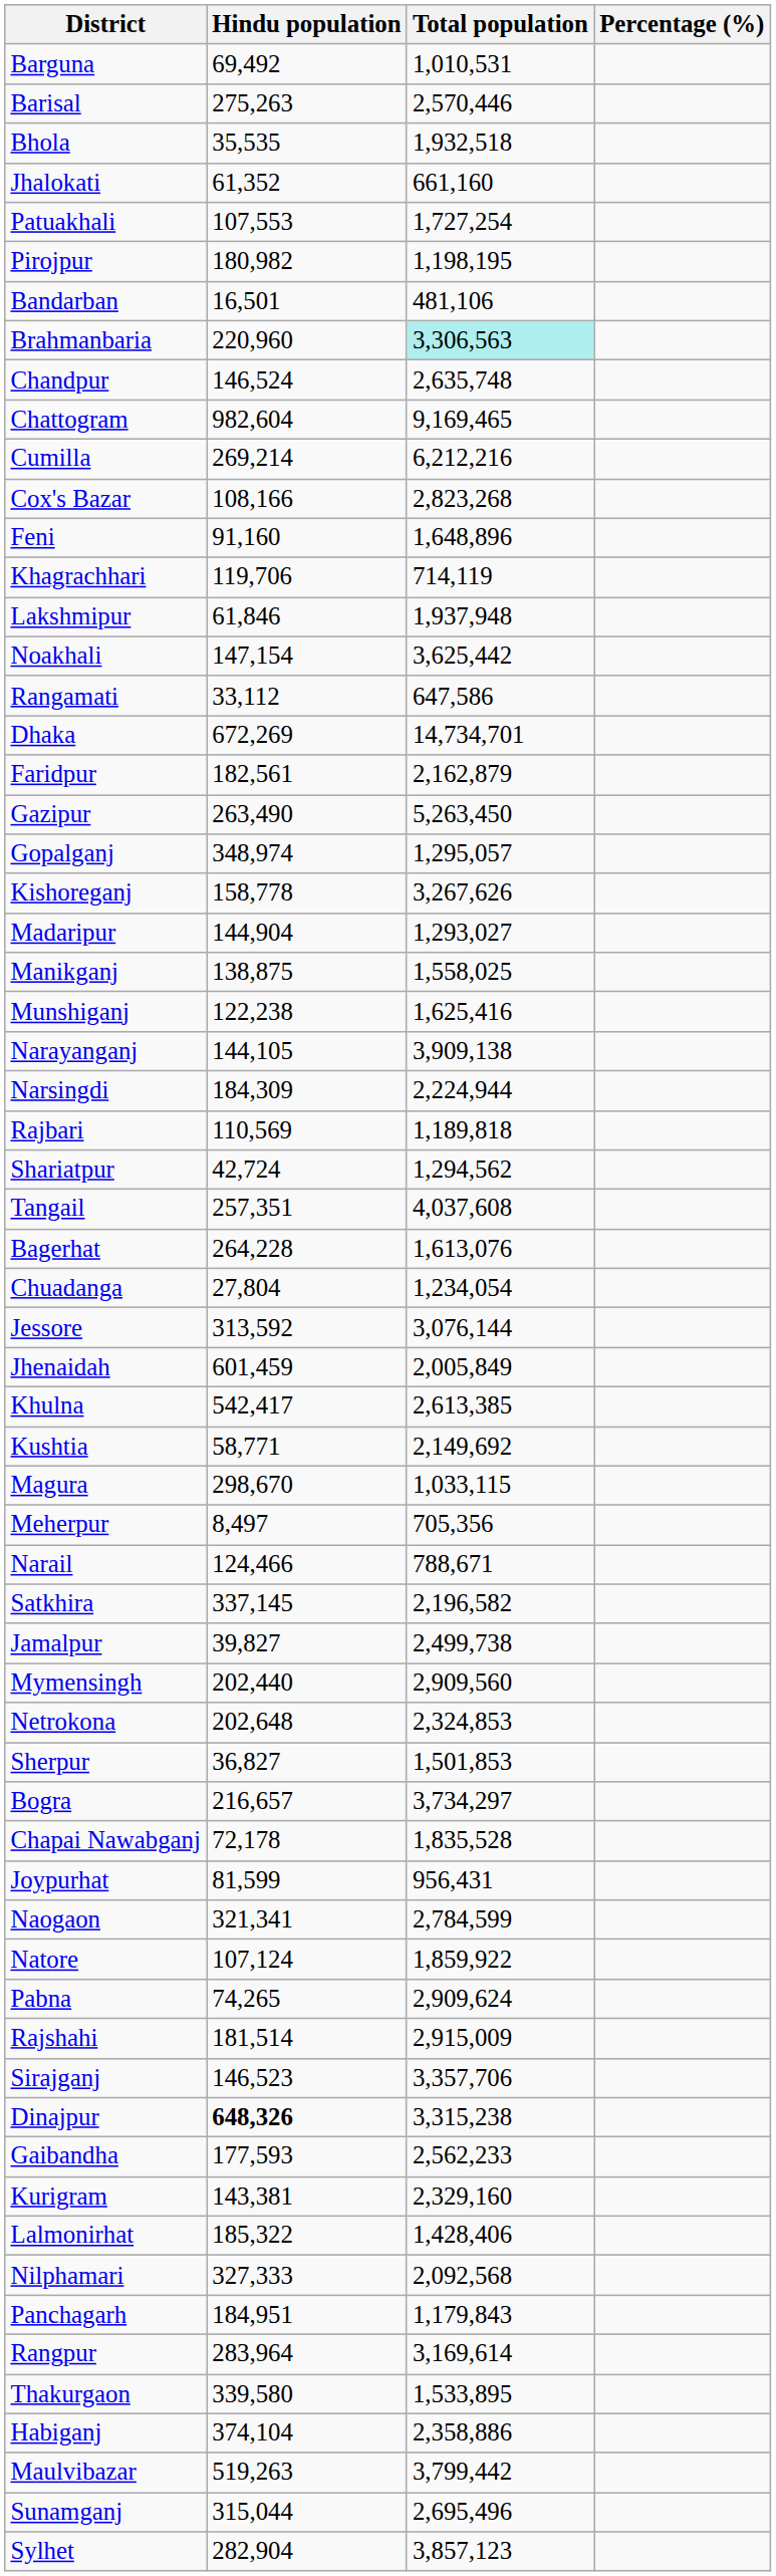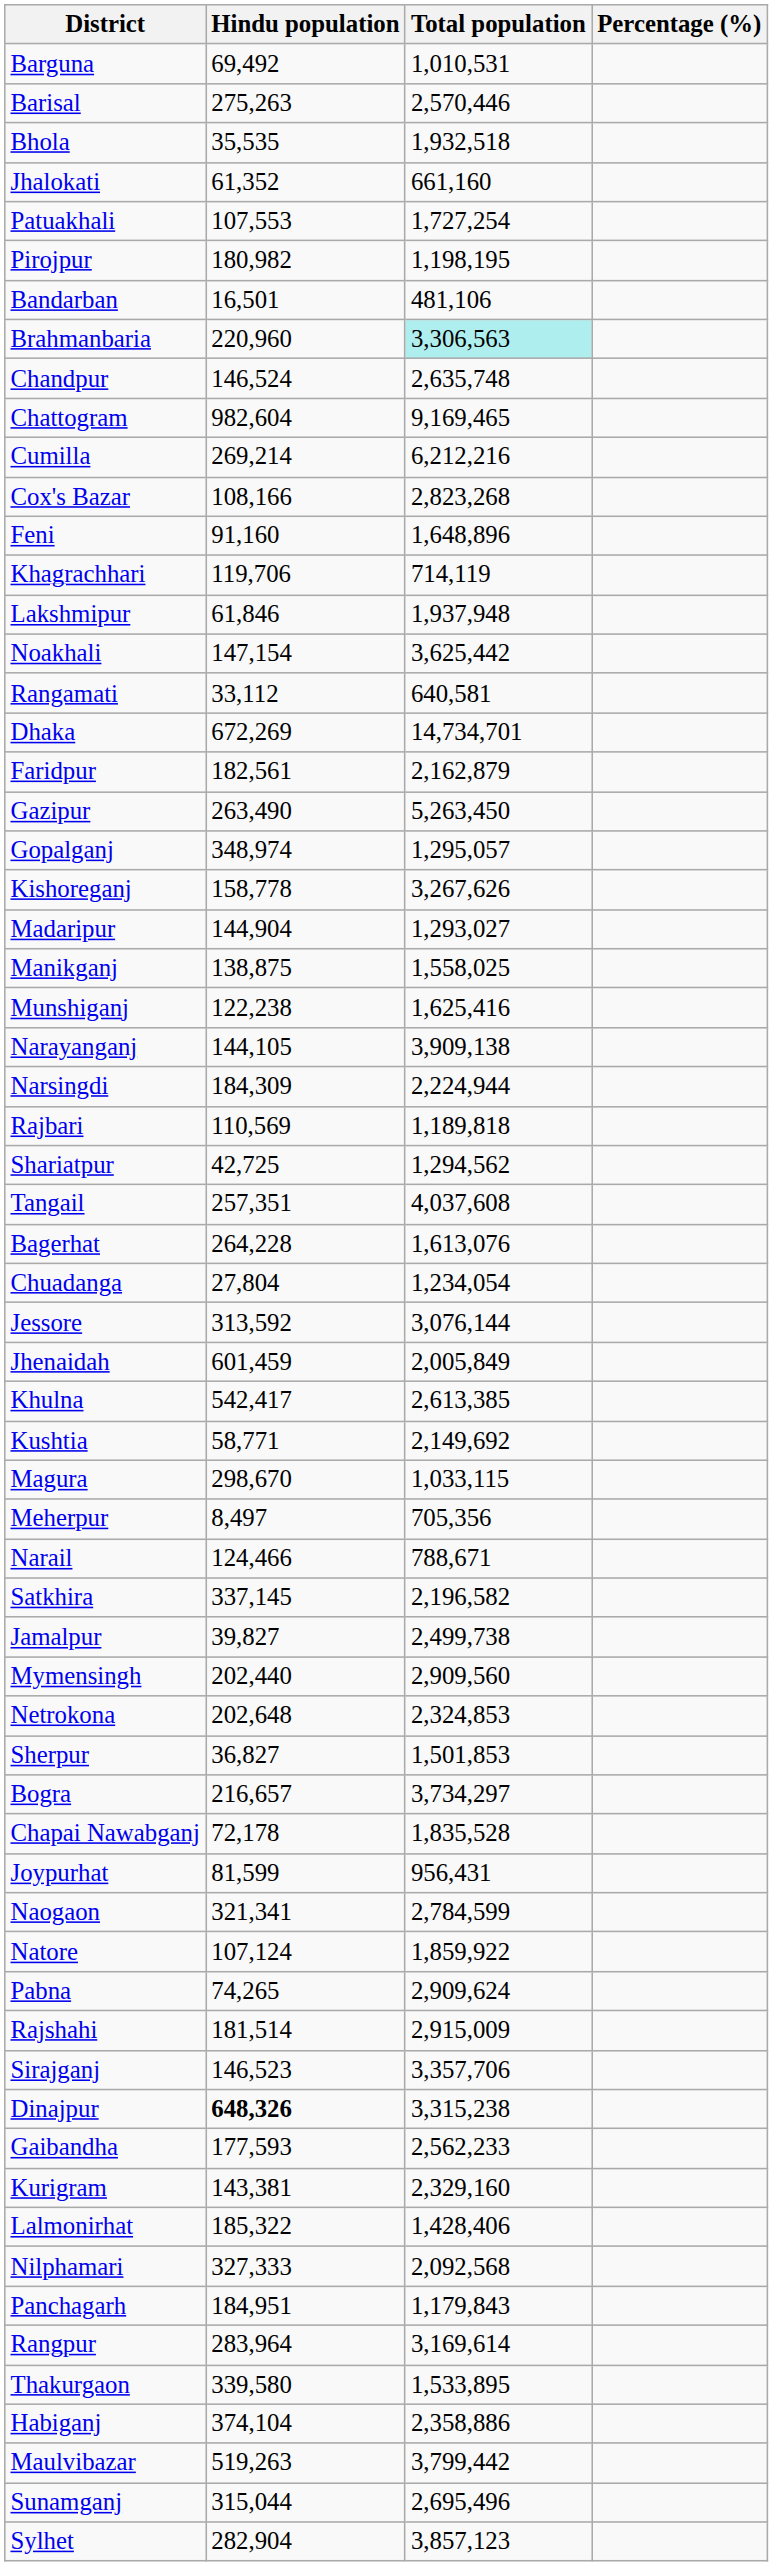 <table class="wikitable sortable">
 <tr>
 <th>District</th>
 <th>Hindu population</th>
 <th>Total population</th>
 <th>Percentage (%)</th>
 </tr>
 <tr>
 <td><a href='#'>Barguna</a></td>
 <td>69,492</td>
 <td>1,010,531</td>
 <td></td>
 </tr>
 <tr>
 <td><a href='#'>Barisal</a></td>
 <td>275,263</td>
 <td>2,570,446</td>
 <td></td>
 </tr>
 <tr>
 <td><a href='#'>Bhola</a></td>
 <td>35,535</td>
 <td>1,932,518</td>
 <td></td>
 </tr>
 <tr>
 <td><a href='#'>Jhalokati</a></td>
 <td>61,352</td>
 <td>661,160</td>
 <td></td>
 </tr>
 <tr>
 <td><a href='#'>Patuakhali</a></td>
 <td>107,553</td>
 <td>1,727,254</td>
 <td></td>
 </tr>
 <tr>
 <td><a href='#'>Pirojpur</a></td>
 <td>180,982</td>
 <td>1,198,195</td>
 <td></td>
 </tr>
 <tr>
 <td><a href='#'>Bandarban</a></td>
 <td>16,501</td>
 <td>481,106</td>
 <td></td>
 </tr>
 <tr>
 <td><a href='#'>Brahmanbaria</a></td>
 <td>220,960</td>
 <td style="background: paleturquoise;">3,306,563</td>
 <td></td>
 </tr>
 <tr>
 <td><a href='#'>Chandpur</a></td>
 <td>146,524</td>
 <td>2,635,748</td>
 <td></td>
 </tr>
 <tr>
 <td><a href='#'>Chattogram</a></td>
 <td>982,604</td>
 <td>9,169,465</td>
 <td></td>
 </tr>
 <tr>
 <td><a href='#'>Cumilla</a></td>
 <td>269,214</td>
 <td>6,212,216</td>
 <td></td>
 </tr>
 <tr>
 <td><a href='#'>Cox's Bazar</a></td>
 <td>108,166</td>
 <td>2,823,268</td>
 <td></td>
 </tr>
 <tr>
 <td><a href='#'>Feni</a></td>
 <td>91,160</td>
 <td>1,648,896</td>
 <td></td>
 </tr>
 <tr>
 <td><a href='#'>Khagrachhari</a></td>
 <td>119,706</td>
 <td>714,119</td>
 <td></td>
 </tr>
 <tr>
 <td><a href='#'>Lakshmipur</a></td>
 <td>61,846</td>
 <td>1,937,948</td>
 <td></td>
 </tr>
 <tr>
 <td><a href='#'>Noakhali</a></td>
 <td>147,154</td>
 <td>3,625,442</td>
 <td></td>
 </tr>
 <tr>
 <td><a href='#'>Rangamati</a></td>
 <td>33,112</td>
-<td>647,586</td>
+<td>640,581</td>
 <td></td>
 </tr>
 <tr>
 <td><a href='#'>Dhaka</a></td>
 <td>672,269</td>
 <td>14,734,701</td>
 <td></td>
 </tr>
 <tr>
 <td><a href='#'>Faridpur</a></td>
 <td>182,561</td>
 <td>2,162,879</td>
 <td></td>
 </tr>
 <tr>
 <td><a href='#'>Gazipur</a></td>
 <td>263,490</td>
 <td>5,263,450</td>
 <td></td>
 </tr>
 <tr>
 <td><a href='#'>Gopalganj</a></td>
 <td>348,974</td>
 <td>1,295,057</td>
 <td></td>
 </tr>
 <tr>
 <td><a href='#'>Kishoreganj</a></td>
 <td>158,778</td>
 <td>3,267,626</td>
 <td></td>
 </tr>
 <tr>
 <td><a href='#'>Madaripur</a></td>
 <td>144,904</td>
 <td>1,293,027</td>
 <td></td>
 </tr>
 <tr>
 <td><a href='#'>Manikganj</a></td>
 <td>138,875</td>
 <td>1,558,025</td>
 <td></td>
 </tr>
 <tr>
 <td><a href='#'>Munshiganj</a></td>
 <td>122,238</td>
 <td>1,625,416</td>
 <td></td>
 </tr>
 <tr>
 <td><a href='#'>Narayanganj</a></td>
 <td>144,105</td>
 <td>3,909,138</td>
 <td></td>
 </tr>
 <tr>
 <td><a href='#'>Narsingdi</a></td>
 <td>184,309</td>
 <td>2,224,944</td>
 <td></td>
 </tr>
 <tr>
 <td><a href='#'>Rajbari</a></td>
 <td>110,569</td>
 <td>1,189,818</td>
 <td></td>
 </tr>
 <tr>
 <td><a href='#'>Shariatpur</a></td>
-<td>42,724</td>
+<td>42,725</td>
 <td>1,294,562</td>
 <td></td>
 </tr>
 <tr>
 <td><a href='#'>Tangail</a></td>
 <td>257,351</td>
 <td>4,037,608</td>
 <td></td>
 </tr>
 <tr>
 <td><a href='#'>Bagerhat</a></td>
 <td>264,228</td>
 <td>1,613,076</td>
 <td></td>
 </tr>
 <tr>
 <td><a href='#'>Chuadanga</a></td>
 <td>27,804</td>
 <td>1,234,054</td>
 <td></td>
 </tr>
 <tr>
 <td><a href='#'>Jessore</a></td>
 <td>313,592</td>
 <td>3,076,144</td>
 <td></td>
 </tr>
 <tr>
 <td><a href='#'>Jhenaidah</a></td>
 <td>601,459</td>
 <td>2,005,849</td>
 <td></td>
 </tr>
 <tr>
 <td><a href='#'>Khulna</a></td>
 <td>542,417</td>
 <td>2,613,385</td>
 <td></td>
 </tr>
 <tr>
 <td><a href='#'>Kushtia</a></td>
 <td>58,771</td>
 <td>2,149,692</td>
 <td></td>
 </tr>
 <tr>
 <td><a href='#'>Magura</a></td>
 <td>298,670</td>
 <td>1,033,115</td>
 <td></td>
 </tr>
 <tr>
 <td><a href='#'>Meherpur</a></td>
 <td>8,497</td>
 <td>705,356</td>
 <td></td>
 </tr>
 <tr>
 <td><a href='#'>Narail</a></td>
 <td>124,466</td>
 <td>788,671</td>
 <td></td>
 </tr>
 <tr>
 <td><a href='#'>Satkhira</a></td>
 <td>337,145</td>
 <td>2,196,582</td>
 <td></td>
 </tr>
 <tr>
 <td><a href='#'>Jamalpur</a></td>
 <td>39,827</td>
 <td>2,499,738</td>
 <td></td>
 </tr>
 <tr>
 <td><a href='#'>Mymensingh</a></td>
 <td>202,440</td>
 <td>2,909,560</td>
 <td></td>
 </tr>
 <tr>
 <td><a href='#'>Netrokona</a></td>
 <td>202,648</td>
 <td>2,324,853</td>
 <td></td>
 </tr>
 <tr>
 <td><a href='#'>Sherpur</a></td>
 <td>36,827</td>
 <td>1,501,853</td>
 <td></td>
 </tr>
 <tr>
 <td><a href='#'>Bogra</a></td>
 <td>216,657</td>
 <td>3,734,297</td>
 <td></td>
 </tr>
 <tr>
 <td><a href='#'>Chapai Nawabganj</a></td>
 <td>72,178</td>
 <td>1,835,528</td>
 <td></td>
 </tr>
 <tr>
 <td><a href='#'>Joypurhat</a></td>
 <td>81,599</td>
 <td>956,431</td>
 <td></td>
 </tr>
 <tr>
 <td><a href='#'>Naogaon</a></td>
 <td>321,341</td>
 <td>2,784,599</td>
 <td></td>
 </tr>
 <tr>
 <td><a href='#'>Natore</a></td>
 <td>107,124</td>
 <td>1,859,922</td>
 <td></td>
 </tr>
 <tr>
 <td><a href='#'>Pabna</a></td>
 <td>74,265</td>
 <td>2,909,624</td>
 <td></td>
 </tr>
 <tr>
 <td><a href='#'>Rajshahi</a></td>
 <td>181,514</td>
 <td>2,915,009</td>
 <td></td>
 </tr>
 <tr>
 <td><a href='#'>Sirajganj</a></td>
 <td>146,523</td>
 <td>3,357,706</td>
 <td></td>
 </tr>
 <tr>
 <td><a href='#'>Dinajpur</a></td>
 <td><strong>648,326</strong></td>
 <td>3,315,238</td>
 <td></td>
 </tr>
 <tr>
 <td><a href='#'>Gaibandha</a></td>
 <td>177,593</td>
 <td>2,562,233</td>
 <td></td>
 </tr>
 <tr>
 <td><a href='#'>Kurigram</a></td>
 <td>143,381</td>
 <td>2,329,160</td>
 <td></td>
 </tr>
 <tr>
 <td><a href='#'>Lalmonirhat</a></td>
 <td>185,322</td>
 <td>1,428,406</td>
 <td></td>
 </tr>
 <tr>
 <td><a href='#'>Nilphamari</a></td>
 <td>327,333</td>
 <td>2,092,568</td>
 <td></td>
 </tr>
 <tr>
 <td><a href='#'>Panchagarh</a></td>
 <td>184,951</td>
 <td>1,179,843</td>
 <td></td>
 </tr>
 <tr>
 <td><a href='#'>Rangpur</a></td>
 <td>283,964</td>
 <td>3,169,614</td>
 <td></td>
 </tr>
 <tr>
 <td><a href='#'>Thakurgaon</a></td>
 <td>339,580</td>
 <td>1,533,895</td>
 <td></td>
 </tr>
 <tr>
 <td><a href='#'>Habiganj</a></td>
 <td>374,104</td>
 <td>2,358,886</td>
 <td></td>
 </tr>
 <tr>
 <td><a href='#'>Maulvibazar</a></td>
 <td>519,263</td>
 <td>3,799,442</td>
 <td></td>
 </tr>
 <tr>
 <td><a href='#'>Sunamganj</a></td>
 <td>315,044</td>
 <td>2,695,496</td>
 <td></td>
 </tr>
 <tr>
 <td><a href='#'>Sylhet</a></td>
 <td>282,904</td>
 <td>3,857,123</td>
 <td></td>
 </tr>
 </table>
